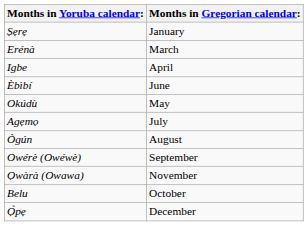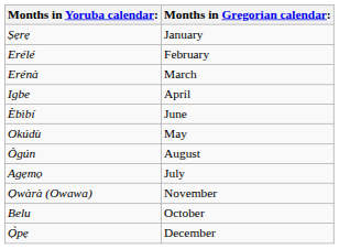 <table class="wikitable">
 <tr>
 <th>Months in <a href='#'>Yoruba calendar</a>:</th>
 <th>Months in <a href='#'>Gregorian calendar</a>:</th>
 </tr>
 <tr>
 <td><em>Ṣẹrẹ</em></td>
 <td>January</td>
+</tr>
+<tr>
+<td><em>Erélé</em></td>
+<td>February</td>
 </tr>
 <tr>
 <td><em>Erénà</em></td>
 <td>March</td>
 </tr>
 <tr>
 <td><em>Igbe</em></td>
 <td>April</td>
 </tr>
 <tr>
 <td><em>Èbìbí</em></td>
 <td>June</td>
 </tr>
 <tr>
 <td><em>Okúdù</em></td>
 <td>May</td>
 </tr>
 <tr>
-<td><em>Agẹmọ</em></td>
-<td>July</td>
-</tr>
-<tr>
 <td><em>Ògún</em></td>
 <td>August</td>
 </tr>
 <tr>
-<td><em>Owérè (Owéwè)</em></td>
-<td>September</td>
+<td><em>Agẹmọ</em></td>
+<td>July</td>
 </tr>
 <tr>
 <td><em>Ọwàrà (Owawa)</em></td>
 <td>November</td>
 </tr>
 <tr>
 <td><em>Belu</em></td>
 <td>October</td>
 </tr>
 <tr>
 <td><em>Ọ̀pẹ</em></td>
 <td>December</td>
 </tr>
 </table>
